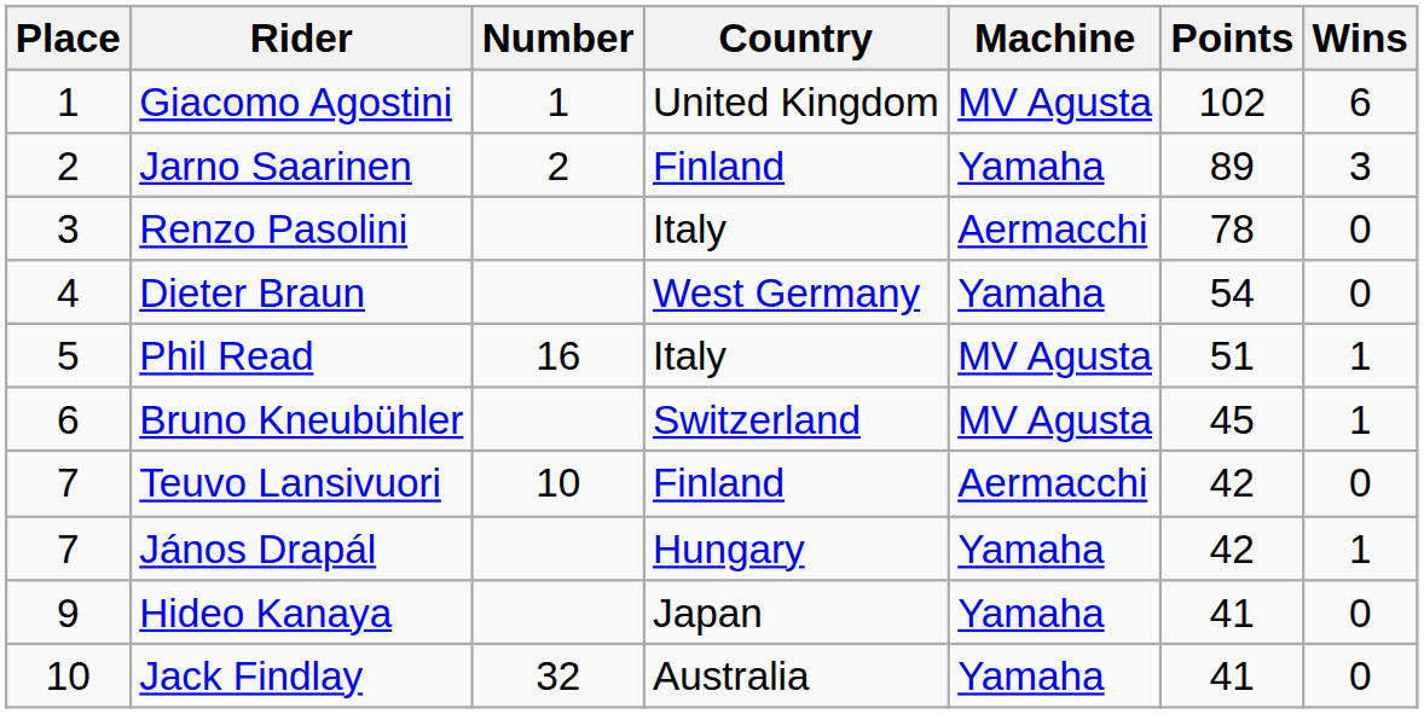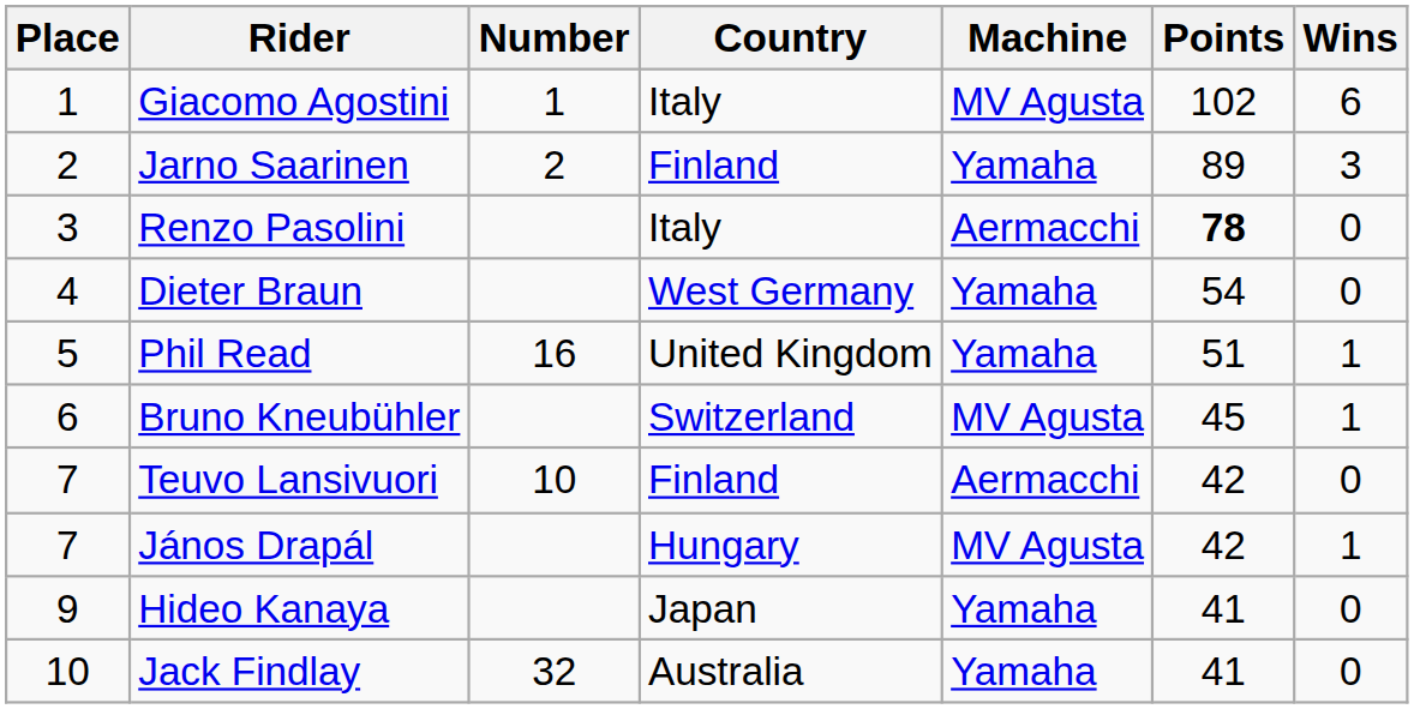 <table class="wikitable" style="font-size: 95%;">
 <tr>
 <th>Place</th>
 <th>Rider</th>
 <th>Number</th>
 <th>Country</th>
 <th>Machine</th>
 <th>Points</th>
 <th>Wins</th>
 </tr>
 <tr>
 <td align=center>1</td>
 <td> <a href='#'>Giacomo Agostini</a></td>
 <td align=center>1</td>
-<td>United Kingdom</td>
+<td>Italy</td>
 <td><a href='#'>MV Agusta</a></td>
 <td align=center>102</td>
 <td align=center>6</td>
 </tr>
 <tr>
 <td align=center>2</td>
 <td> <a href='#'>Jarno Saarinen</a></td>
 <td align=center>2</td>
 <td><a href='#'>Finland</a></td>
 <td><a href='#'>Yamaha</a></td>
 <td align=center>89</td>
 <td align=center>3</td>
 </tr>
 <tr>
 <td align=center>3</td>
 <td> <a href='#'>Renzo Pasolini</a></td>
 <td></td>
 <td>Italy</td>
 <td><a href='#'>Aermacchi</a></td>
-<td align=center>78</td>
+<td align=center><strong>78</strong></td>
 <td align=center>0</td>
 </tr>
 <tr>
 <td align=center>4</td>
 <td> <a href='#'>Dieter Braun</a></td>
 <td></td>
 <td><a href='#'>West Germany</a></td>
 <td><a href='#'>Yamaha</a></td>
 <td align=center>54</td>
 <td align=center>0</td>
 </tr>
 <tr>
 <td align=center>5</td>
 <td> <a href='#'>Phil Read</a></td>
 <td align=center>16</td>
-<td>Italy</td>
-<td><a href='#'>MV Agusta</a></td>
+<td>United Kingdom</td>
+<td><a href='#'>Yamaha</a></td>
 <td align=center>51</td>
 <td align=center>1</td>
 </tr>
 <tr>
 <td align=center>6</td>
 <td> <a href='#'>Bruno Kneubühler</a></td>
 <td></td>
 <td><a href='#'>Switzerland</a></td>
 <td><a href='#'>MV Agusta</a></td>
 <td align=center>45</td>
 <td align=center>1</td>
 </tr>
 <tr>
 <td align=center>7</td>
 <td> <a href='#'>Teuvo Lansivuori</a></td>
 <td align=center>10</td>
 <td><a href='#'>Finland</a></td>
 <td><a href='#'>Aermacchi</a></td>
 <td align=center>42</td>
 <td align=center>0</td>
 </tr>
 <tr>
 <td align=center>7</td>
 <td> <a href='#'>János Drapál</a></td>
 <td></td>
 <td><a href='#'>Hungary</a></td>
-<td><a href='#'>Yamaha</a></td>
+<td><a href='#'>MV Agusta</a></td>
 <td align=center>42</td>
 <td align=center>1</td>
 </tr>
 <tr>
 <td align=center>9</td>
 <td> <a href='#'>Hideo Kanaya</a></td>
 <td></td>
 <td>Japan</td>
 <td><a href='#'>Yamaha</a></td>
 <td align=center>41</td>
 <td align=center>0</td>
 </tr>
 <tr>
 <td align=center>10</td>
 <td> <a href='#'>Jack Findlay</a></td>
 <td align=center>32</td>
 <td>Australia</td>
 <td><a href='#'>Yamaha</a></td>
 <td align=center>41</td>
 <td align=center>0</td>
 </tr>
 </table>
